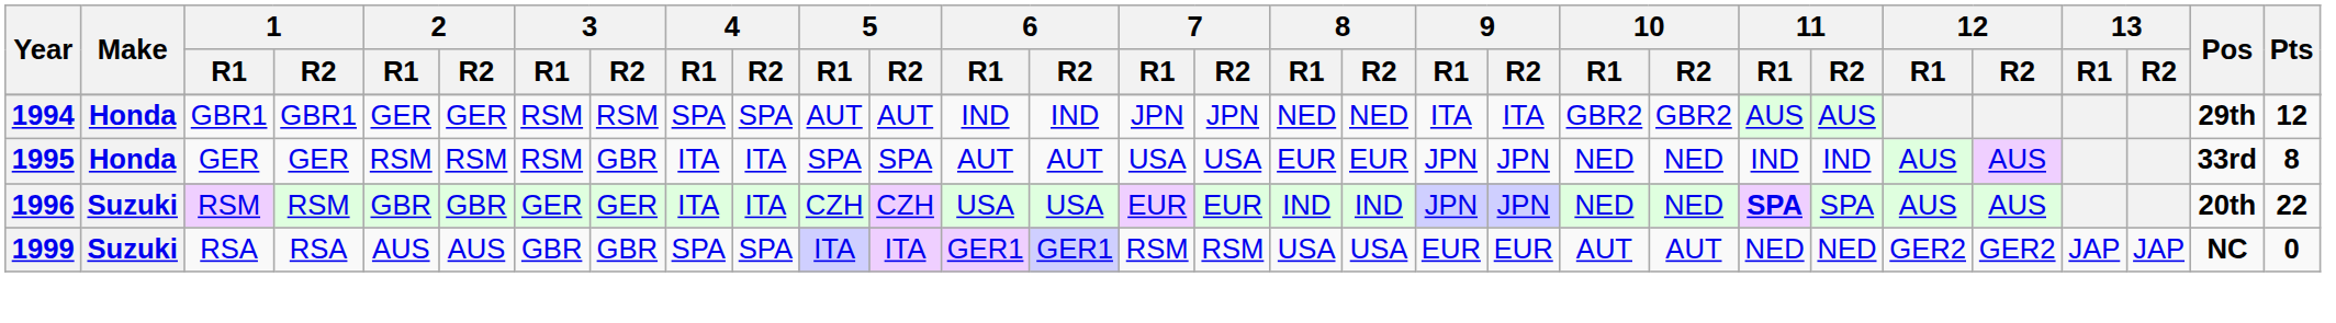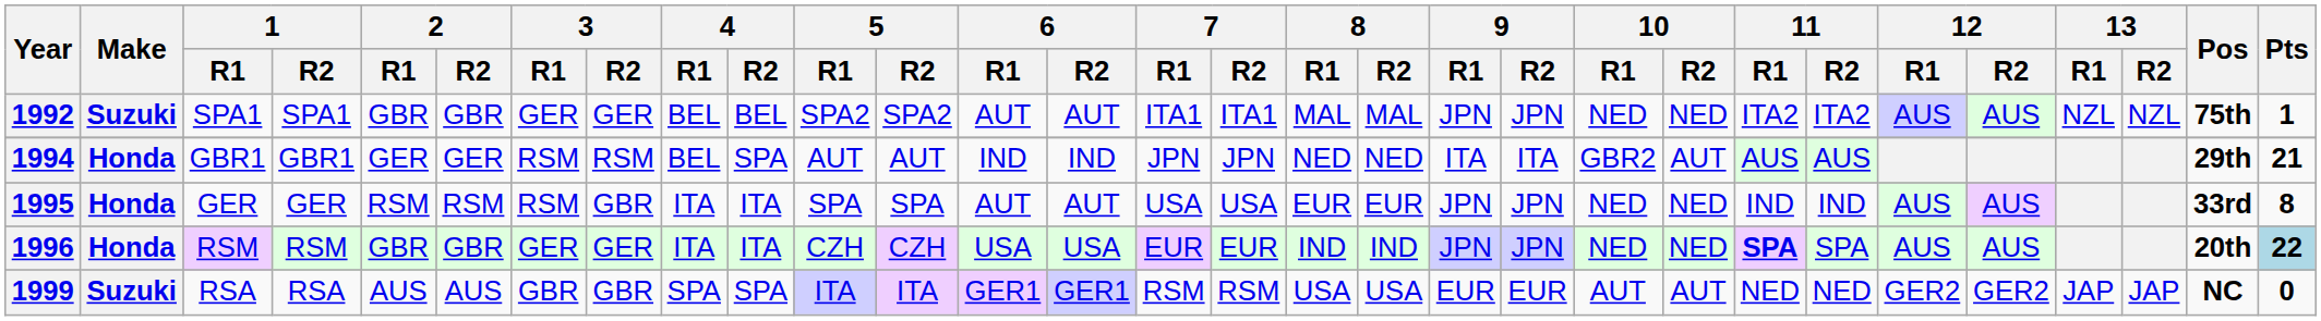 <table class="wikitable" style="text-align:center; font-size:100%">
 <tr>
 <th valign="middle" rowspan=2>Year</th>
 <th valign="middle" rowspan=2>Make</th>
 <th colspan=2>1</th>
 <th colspan=2>2</th>
 <th colspan=2>3</th>
 <th colspan=2>4</th>
 <th colspan=2>5</th>
 <th colspan=2>6</th>
 <th colspan=2>7</th>
 <th colspan=2>8</th>
 <th colspan=2>9</th>
 <th colspan=2>10</th>
 <th colspan=2>11</th>
 <th colspan=2>12</th>
 <th colspan=2>13</th>
 <th rowspan=2>Pos</th>
 <th rowspan=2>Pts</th>
 </tr>
 <tr>
 <th>R1</th>
 <th>R2</th>
 <th>R1</th>
 <th>R2</th>
 <th>R1</th>
 <th>R2</th>
 <th>R1</th>
 <th>R2</th>
 <th>R1</th>
 <th>R2</th>
 <th>R1</th>
 <th>R2</th>
 <th>R1</th>
 <th>R2</th>
 <th>R1</th>
 <th>R2</th>
 <th>R1</th>
 <th>R2</th>
 <th>R1</th>
 <th>R2</th>
 <th>R1</th>
 <th>R2</th>
 <th>R1</th>
 <th>R2</th>
 <th>R1</th>
 <th>R2</th>
 </tr>
 <tr>
+<th><a href='#'>1992</a></th>
+<th><a href='#'>Suzuki</a></th>
+<td><a href='#'>SPA1</a></td>
+<td><a href='#'>SPA1</a></td>
+<td><a href='#'>GBR</a></td>
+<td><a href='#'>GBR</a></td>
+<td><a href='#'>GER</a></td>
+<td><a href='#'>GER</a></td>
+<td><a href='#'>BEL</a></td>
+<td><a href='#'>BEL</a></td>
+<td><a href='#'>SPA2</a></td>
+<td><a href='#'>SPA2</a></td>
+<td><a href='#'>AUT</a></td>
+<td><a href='#'>AUT</a></td>
+<td><a href='#'>ITA1</a></td>
+<td><a href='#'>ITA1</a></td>
+<td><a href='#'>MAL</a></td>
+<td><a href='#'>MAL</a></td>
+<td><a href='#'>JPN</a></td>
+<td><a href='#'>JPN</a></td>
+<td><a href='#'>NED</a></td>
+<td><a href='#'>NED</a></td>
+<td><a href='#'>ITA2</a></td>
+<td><a href='#'>ITA2</a></td>
+<td style="background:#cfcfff;"><a href='#'>AUS</a> <br></td>
+<td style="background:#dfffdf;"><a href='#'>AUS</a> <br></td>
+<td><a href='#'>NZL</a></td>
+<td><a href='#'>NZL</a></td>
+<td><strong>75th</strong></td>
+<td><strong>1</strong></td>
+</tr>
+<tr>
 </tr>
 <tr>
 <th><a href='#'>1994</a></th>
 <th><a href='#'>Honda</a></th>
 <td><a href='#'>GBR1</a></td>
 <td><a href='#'>GBR1</a></td>
 <td><a href='#'>GER</a></td>
 <td><a href='#'>GER</a></td>
 <td><a href='#'>RSM</a></td>
 <td><a href='#'>RSM</a></td>
-<td><a href='#'>SPA</a></td>
+<td><a href='#'>BEL</a></td>
 <td><a href='#'>SPA</a></td>
 <td><a href='#'>AUT</a></td>
 <td><a href='#'>AUT</a></td>
 <td><a href='#'>IND</a></td>
 <td><a href='#'>IND</a></td>
 <td><a href='#'>JPN</a></td>
 <td><a href='#'>JPN</a></td>
 <td><a href='#'>NED</a></td>
 <td><a href='#'>NED</a></td>
 <td><a href='#'>ITA</a></td>
 <td><a href='#'>ITA</a></td>
 <td><a href='#'>GBR2</a></td>
-<td><a href='#'>GBR2</a></td>
+<td><a href='#'>AUT</a></td>
 <td style="background:#dfffdf;"><a href='#'>AUS</a> <br></td>
 <td style="background:#dfffdf;"><a href='#'>AUS</a> <br></td>
 <th></th>
 <th></th>
 <th></th>
 <th></th>
 <td><strong>29th</strong></td>
-<td><strong>12</strong></td>
+<td><strong>21</strong></td>
 </tr>
 <tr>
 <th><a href='#'>1995</a></th>
 <th><a href='#'>Honda</a></th>
 <td><a href='#'>GER</a></td>
 <td><a href='#'>GER</a></td>
 <td><a href='#'>RSM</a></td>
 <td><a href='#'>RSM</a></td>
 <td><a href='#'>RSM</a></td>
 <td><a href='#'>GBR</a></td>
 <td><a href='#'>ITA</a></td>
 <td><a href='#'>ITA</a></td>
 <td><a href='#'>SPA</a></td>
 <td><a href='#'>SPA</a></td>
 <td><a href='#'>AUT</a></td>
 <td><a href='#'>AUT</a></td>
 <td><a href='#'>USA</a></td>
 <td><a href='#'>USA</a></td>
 <td><a href='#'>EUR</a></td>
 <td><a href='#'>EUR</a></td>
 <td><a href='#'>JPN</a></td>
 <td><a href='#'>JPN</a></td>
 <td><a href='#'>NED</a></td>
 <td><a href='#'>NED</a></td>
 <td><a href='#'>IND</a></td>
 <td><a href='#'>IND</a></td>
 <td style="background:#dfffdf;"><a href='#'>AUS</a> <br></td>
 <td style="background:#efcfff;"><a href='#'>AUS</a> <br></td>
 <th></th>
 <th></th>
 <td><strong>33rd</strong></td>
 <td><strong>8</strong></td>
 </tr>
 <tr>
 <th><a href='#'>1996</a></th>
-<th><a href='#'>Suzuki</a></th>
+<th><a href='#'>Honda</a></th>
 <td style="background:#efcfff;"><a href='#'>RSM</a> <br></td>
 <td style="background:#dfffdf;"><a href='#'>RSM</a> <br></td>
 <td style="background:#dfffdf;"><a href='#'>GBR</a><br></td>
 <td style="background:#dfffdf;"><a href='#'>GBR</a><br></td>
 <td style="background:#dfffdf;"><a href='#'>GER</a> <br></td>
 <td style="background:#dfffdf;"><a href='#'>GER</a><br></td>
 <td style="background:#dfffdf;"><a href='#'>ITA</a><br></td>
 <td style="background:#dfffdf;"><a href='#'>ITA</a><br></td>
 <td style="background:#dfffdf;"><a href='#'>CZH</a><br></td>
 <td style="background:#efcfff;"><a href='#'>CZH</a><br></td>
 <td style="background:#dfffdf;"><a href='#'>USA</a> <br></td>
 <td style="background:#dfffdf;"><a href='#'>USA</a><br></td>
 <td style="background:#efcfff;"><a href='#'>EUR</a><br></td>
 <td style="background:#dfffdf;"><a href='#'>EUR</a><br></td>
 <td style="background:#dfffdf;"><a href='#'>IND</a><br></td>
 <td style="background:#dfffdf;"><a href='#'>IND</a><br></td>
 <td style="background:#cfcfff;"><a href='#'>JPN</a> <br></td>
 <td style="background:#cfcfff;"><a href='#'>JPN</a><br></td>
 <td style="background:#dfffdf;"><a href='#'>NED</a>  <br></td>
 <td style="background:#dfffdf;"><a href='#'>NED</a><br></td>
 <td style="background:#efcfff;"><strong><a href='#'>SPA</a>  <br></strong></td>
 <td style="background:#dfffdf;"><a href='#'>SPA</a><br></td>
 <td style="background:#dfffdf;"><a href='#'>AUS</a> <br></td>
 <td style="background:#dfffdf;"><a href='#'>AUS</a> <br></td>
 <th></th>
 <th></th>
 <td><strong>20th</strong></td>
-<td><strong>22</strong></td>
+<td style="background: lightblue;"><strong>22</strong></td>
 </tr>
 <tr>
 <th><a href='#'>1999</a></th>
 <th><a href='#'>Suzuki</a></th>
 <td><a href='#'>RSA</a></td>
 <td><a href='#'>RSA</a></td>
 <td><a href='#'>AUS</a></td>
 <td><a href='#'>AUS</a></td>
 <td><a href='#'>GBR</a></td>
 <td><a href='#'>GBR</a></td>
 <td><a href='#'>SPA</a></td>
 <td><a href='#'>SPA</a></td>
 <td style="background:#cfcfff;"><a href='#'>ITA</a> <br></td>
 <td style="background:#efcfff;"><a href='#'>ITA</a> <br></td>
 <td style="background:#efcfff;"><a href='#'>GER1</a> <br></td>
 <td style="background:#cfcfff;"><a href='#'>GER1</a> <br></td>
 <td><a href='#'>RSM</a></td>
 <td><a href='#'>RSM</a></td>
 <td><a href='#'>USA</a></td>
 <td><a href='#'>USA</a></td>
 <td><a href='#'>EUR</a></td>
 <td><a href='#'>EUR</a></td>
 <td><a href='#'>AUT</a></td>
 <td><a href='#'>AUT</a></td>
 <td><a href='#'>NED</a></td>
 <td><a href='#'>NED</a></td>
 <td><a href='#'>GER2</a></td>
 <td><a href='#'>GER2</a></td>
 <td><a href='#'>JAP</a></td>
 <td><a href='#'>JAP</a></td>
 <td><strong>NC</strong></td>
 <td><strong>0</strong></td>
 </tr>
 </table>
